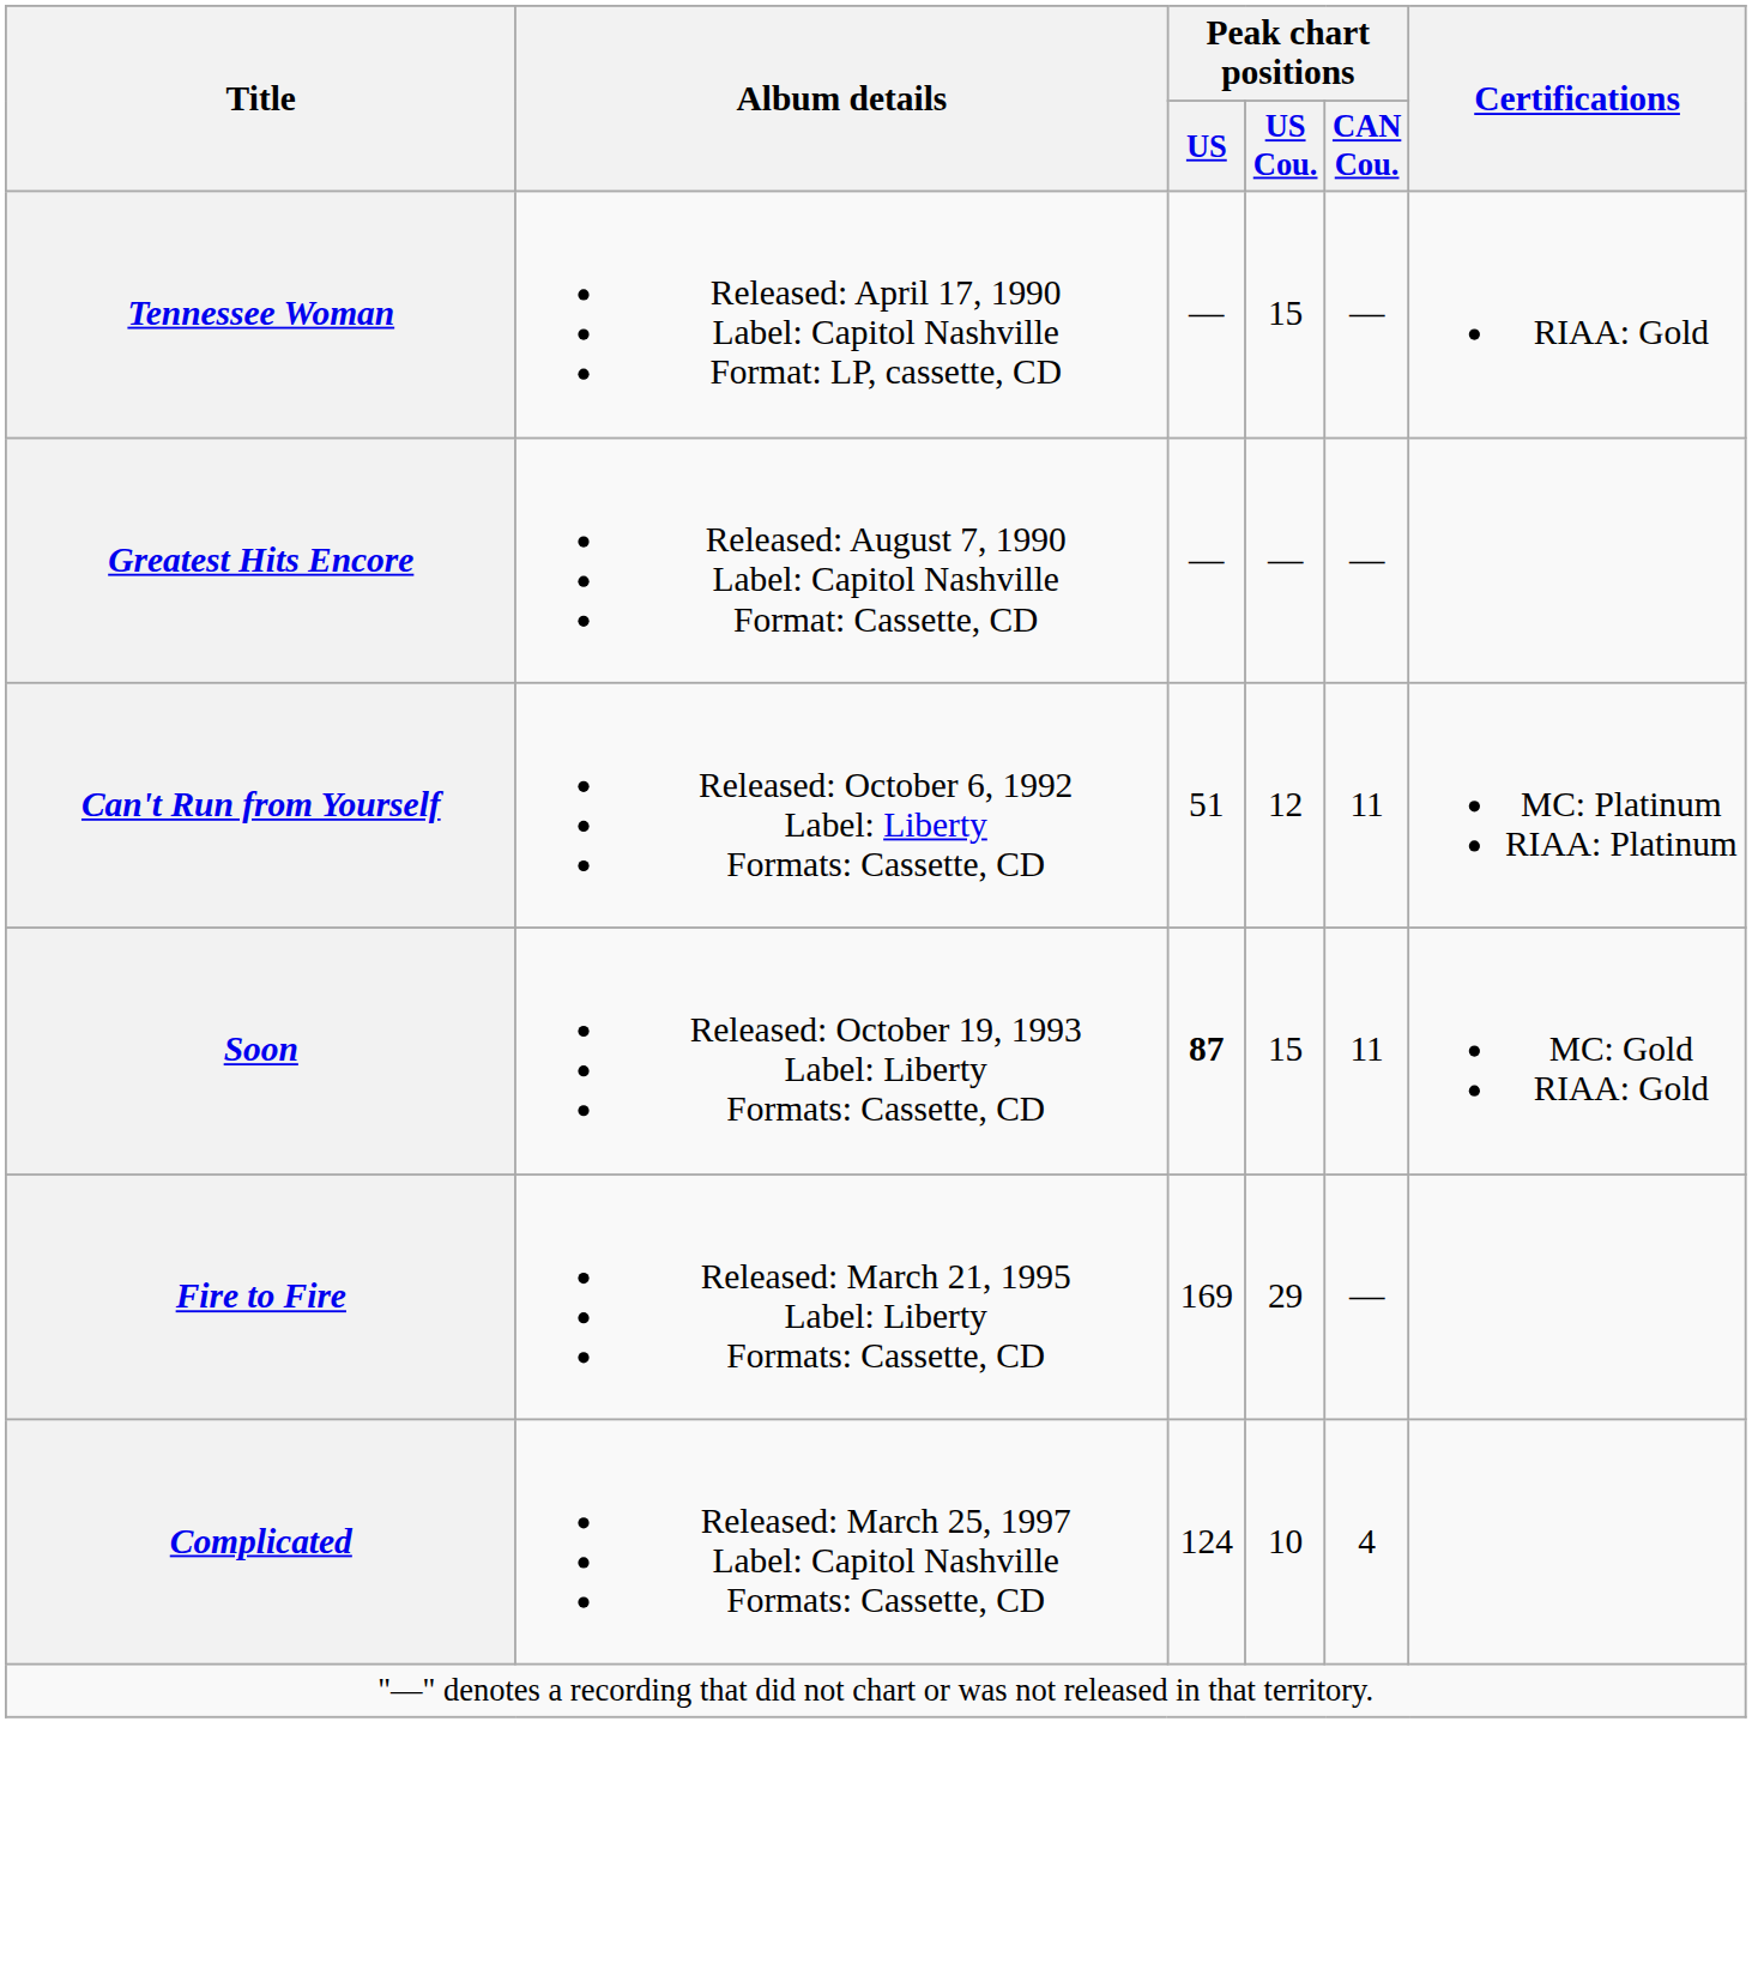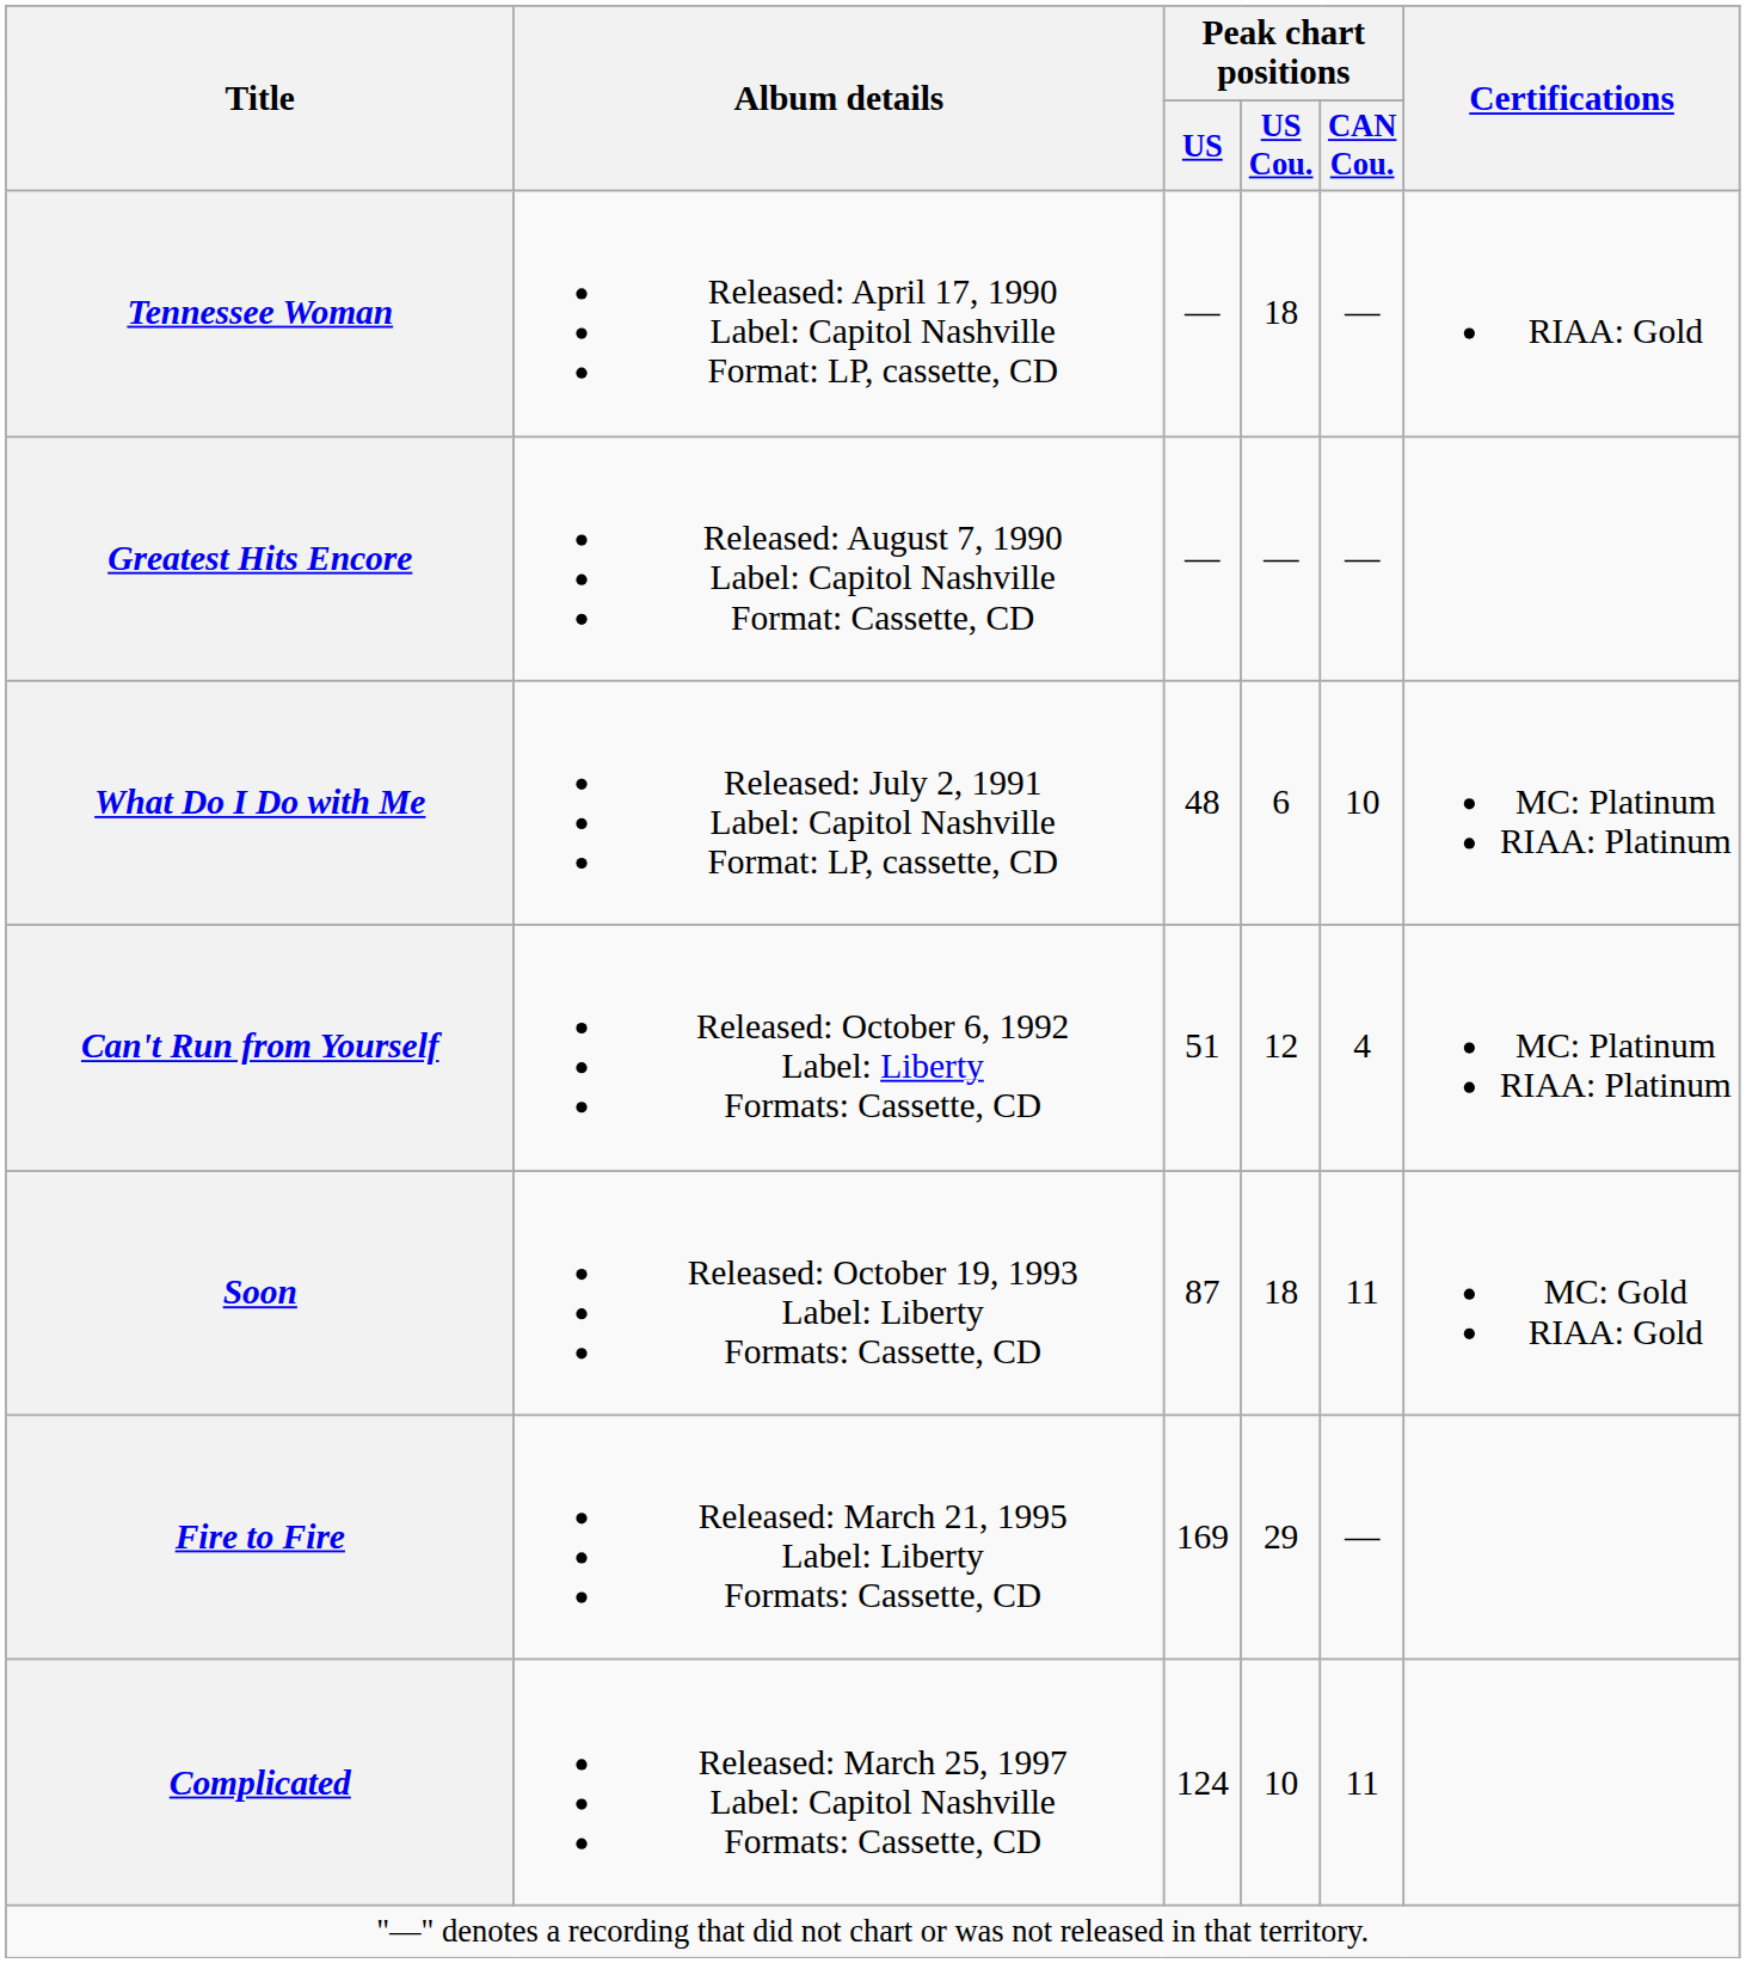 <table class="wikitable plainrowheaders" style="text-align:center;" border="1">
 <tr>
 <th scope="col" rowspan="2" style="width:14em;">Title</th>
 <th scope="col" rowspan="2" style="width:18em;">Album details</th>
 <th scope="col" colspan="3">Peak chart<br>positions</th>
 <th scope="col" rowspan="2"><a href='#'>Certifications</a></th>
 </tr>
 <tr>
 <th scope="col" style="width:2em;font-size:90%;"><a href='#'>US</a><br></th>
 <th scope="col" style="width:2em;font-size:90%;"><a href='#'>US<br>Cou.</a><br></th>
 <th scope="col" style="width:2em;font-size:90%;"><a href='#'>CAN<br>Cou.</a><br></th>
 </tr>
 <tr>
 <th scope="row"><em><a href='#'>Tennessee Woman</a></em></th>
 <td><br><ul><li>Released: April 17, 1990</li><li>Label: Capitol Nashville</li><li>Format: LP, cassette, CD</li></ul></td>
 <td>—</td>
-<td>15</td>
+<td>18</td>
 <td>—</td>
 <td><br><ul><li>RIAA: Gold</li></ul></td>
 </tr>
 <tr>
 <th scope="row"><em><a href='#'>Greatest Hits Encore</a></em><br></th>
 <td><br><ul><li>Released: August 7, 1990</li><li>Label: Capitol Nashville</li><li>Format: Cassette, CD</li></ul></td>
 <td>—</td>
 <td>—</td>
 <td>—</td>
 <td></td>
 </tr>
 <tr>
+<th scope="row"><em><a href='#'>What Do I Do with Me</a></em></th>
+<td><br><ul><li>Released: July 2, 1991</li><li>Label: Capitol Nashville</li><li>Format: LP, cassette, CD</li></ul></td>
+<td>48</td>
+<td>6</td>
+<td>10</td>
+<td><br><ul><li>MC: Platinum</li><li>RIAA: Platinum</li></ul></td>
+</tr>
+<tr>
 <th scope="row"><em><a href='#'>Can't Run from Yourself</a></em></th>
 <td><br><ul><li>Released: October 6, 1992</li><li>Label: <a href='#'>Liberty</a></li><li>Formats: Cassette, CD</li></ul></td>
 <td>51</td>
 <td>12</td>
-<td>11</td>
+<td>4</td>
 <td><br><ul><li>MC: Platinum</li><li>RIAA: Platinum</li></ul></td>
 </tr>
 <tr>
 <th scope="row"><em><a href='#'>Soon</a></em></th>
 <td><br><ul><li>Released: October 19, 1993</li><li>Label: Liberty</li><li>Formats: Cassette, CD</li></ul></td>
-<td><strong>87</strong></td>
-<td>15</td>
+<td>87</td>
+<td>18</td>
 <td>11</td>
 <td><br><ul><li>MC: Gold</li><li>RIAA: Gold</li></ul></td>
 </tr>
 <tr>
 <th scope="row"><em><a href='#'>Fire to Fire</a></em></th>
 <td><br><ul><li>Released: March 21, 1995</li><li>Label: Liberty</li><li>Formats: Cassette, CD</li></ul></td>
 <td>169</td>
 <td>29</td>
 <td>—</td>
 <td></td>
 </tr>
 <tr>
 <th scope="row"><em><a href='#'>Complicated</a></em></th>
 <td><br><ul><li>Released: March 25, 1997</li><li>Label: Capitol Nashville</li><li>Formats: Cassette, CD</li></ul></td>
 <td>124</td>
 <td>10</td>
-<td>4</td>
+<td>11</td>
 <td></td>
 </tr>
 <tr>
 <td colspan="6" style="font-size:90%">"—" denotes a recording that did not chart or was not released in that territory.</td>
 </tr>
 </table>
